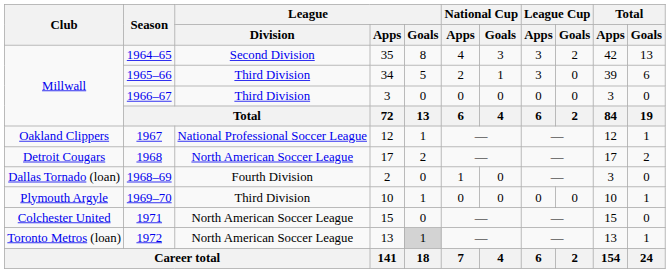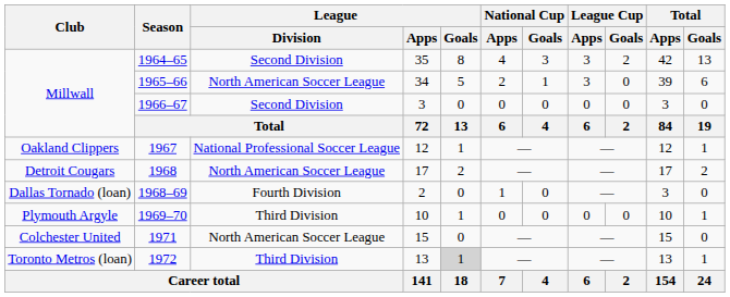 <table class="wikitable" style="text-align: center;">
 <tr>
 <th rowspan="2">Club</th>
 <th rowspan="2">Season</th>
 <th colspan="3">League</th>
 <th colspan="2">National Cup</th>
 <th colspan="2">League Cup</th>
 <th colspan="2">Total</th>
 </tr>
 <tr>
 <th>Division</th>
 <th>Apps</th>
 <th>Goals</th>
 <th>Apps</th>
 <th>Goals</th>
 <th>Apps</th>
 <th>Goals</th>
 <th>Apps</th>
 <th>Goals</th>
 </tr>
 <tr>
 <td rowspan="4"><a href='#'>Millwall</a></td>
 <td><a href='#'>1964–65</a></td>
 <td><a href='#'>Second Division</a></td>
 <td>35</td>
 <td>8</td>
 <td>4</td>
 <td>3</td>
 <td>3</td>
 <td>2</td>
 <td>42</td>
 <td>13</td>
 </tr>
 <tr>
 <td><a href='#'>1965–66</a></td>
-<td><a href='#'>Third Division</a></td>
+<td><a href='#'>North American Soccer League</a></td>
 <td>34</td>
 <td>5</td>
 <td>2</td>
 <td>1</td>
 <td>3</td>
 <td>0</td>
 <td>39</td>
 <td>6</td>
 </tr>
 <tr>
 <td><a href='#'>1966–67</a></td>
-<td><a href='#'>Third Division</a></td>
+<td><a href='#'>Second Division</a></td>
 <td>3</td>
 <td>0</td>
 <td>0</td>
 <td>0</td>
 <td>0</td>
 <td>0</td>
 <td>3</td>
 <td>0</td>
 </tr>
 <tr>
 <th colspan="2">Total</th>
 <th>72</th>
 <th>13</th>
 <th>6</th>
 <th>4</th>
 <th>6</th>
 <th>2</th>
 <th>84</th>
 <th>19</th>
 </tr>
 <tr>
 <td><a href='#'>Oakland Clippers</a></td>
 <td><a href='#'>1967</a></td>
 <td><a href='#'>National Professional Soccer League</a></td>
 <td>12</td>
 <td>1</td>
 <td colspan="2">—</td>
 <td colspan="2">—</td>
 <td>12</td>
 <td>1</td>
 </tr>
 <tr>
 <td><a href='#'>Detroit Cougars</a></td>
 <td><a href='#'>1968</a></td>
 <td><a href='#'>North American Soccer League</a></td>
 <td>17</td>
 <td>2</td>
 <td colspan="2">—</td>
 <td colspan="2">—</td>
 <td>17</td>
 <td>2</td>
 </tr>
 <tr>
 <td><a href='#'>Dallas Tornado</a> (loan)</td>
 <td><a href='#'>1968–69</a></td>
 <td>Fourth Division</td>
 <td>2</td>
 <td>0</td>
 <td>1</td>
 <td>0</td>
 <td colspan="2">—</td>
 <td>3</td>
 <td>0</td>
 </tr>
 <tr>
 <td><a href='#'>Plymouth Argyle</a></td>
 <td><a href='#'>1969–70</a></td>
 <td>Third Division</td>
 <td>10</td>
 <td>1</td>
 <td>0</td>
 <td>0</td>
 <td>0</td>
 <td>0</td>
 <td>10</td>
 <td>1</td>
 </tr>
 <tr>
 <td><a href='#'>Colchester United</a></td>
 <td><a href='#'>1971</a></td>
 <td>North American Soccer League</td>
 <td>15</td>
 <td>0</td>
 <td colspan="2">—</td>
 <td colspan="2">—</td>
 <td>15</td>
 <td>0</td>
 </tr>
 <tr>
 <td><a href='#'>Toronto Metros</a> (loan)</td>
 <td><a href='#'>1972</a></td>
-<td>North American Soccer League</td>
+<td><a href='#'>Third Division</a></td>
 <td>13</td>
 <td style="background: lightgrey;">1</td>
 <td colspan="2">—</td>
 <td colspan="2">—</td>
 <td>13</td>
 <td>1</td>
 </tr>
 <tr>
 <th colspan="3">Career total</th>
 <th>141</th>
 <th>18</th>
 <th>7</th>
 <th>4</th>
 <th>6</th>
 <th>2</th>
 <th>154</th>
 <th>24</th>
 </tr>
 </table>
